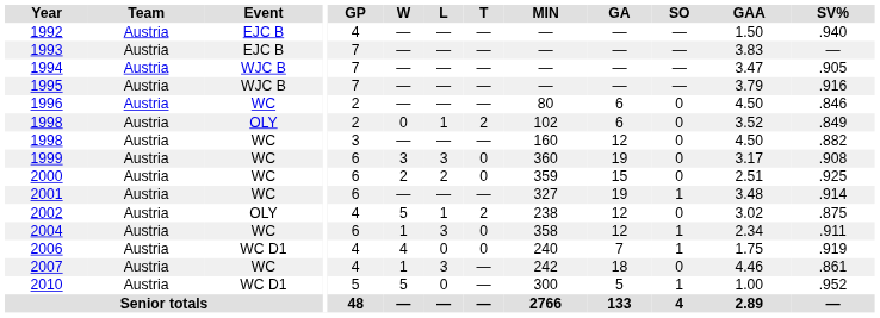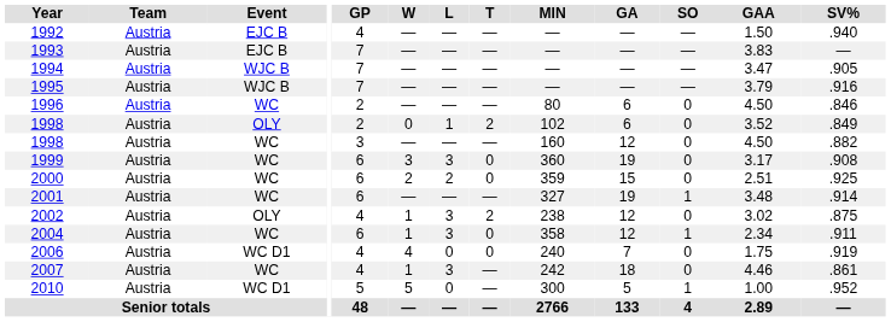 <table border="0" cellpadding="1" cellspacing="0" ID="Table3" style="text-align:center; width:60em">
 <tr ALIGN="center" bgcolor="#e0e0e0">
 <th>Year</th>
 <th>Team</th>
 <th>Event</th>
 <th rowspan="99" bgcolor="#ffffff"></th>
 <th>GP</th>
 <th>W</th>
 <th>L</th>
 <th>T</th>
 <th>MIN</th>
 <th>GA</th>
 <th>SO</th>
 <th>GAA</th>
 <th>SV%</th>
 </tr>
 <tr>
 <td><a href='#'>1992</a></td>
 <td><a href='#'>Austria</a></td>
 <td><a href='#'>EJC B</a></td>
 <td>4</td>
 <td>—</td>
 <td>—</td>
 <td>—</td>
 <td>—</td>
 <td>—</td>
 <td>—</td>
 <td>1.50</td>
 <td>.940</td>
 </tr>
 <tr bgcolor="#f0f0f0">
 <td><a href='#'>1993</a></td>
 <td>Austria</td>
 <td>EJC B</td>
 <td>7</td>
 <td>—</td>
 <td>—</td>
 <td>—</td>
 <td>—</td>
 <td>—</td>
 <td>—</td>
 <td>3.83</td>
 <td>—</td>
 </tr>
 <tr>
 <td><a href='#'>1994</a></td>
 <td><a href='#'>Austria</a></td>
 <td><a href='#'>WJC B</a></td>
 <td>7</td>
 <td>—</td>
 <td>—</td>
 <td>—</td>
 <td>—</td>
 <td>—</td>
 <td>—</td>
 <td>3.47</td>
 <td>.905</td>
 </tr>
 <tr bgcolor="#f0f0f0">
 <td><a href='#'>1995</a></td>
 <td>Austria</td>
 <td>WJC B</td>
 <td>7</td>
 <td>—</td>
 <td>—</td>
 <td>—</td>
 <td>—</td>
 <td>—</td>
 <td>—</td>
 <td>3.79</td>
 <td>.916</td>
 </tr>
 <tr>
 <td><a href='#'>1996</a></td>
 <td><a href='#'>Austria</a></td>
 <td><a href='#'>WC</a></td>
 <td>2</td>
 <td>—</td>
 <td>—</td>
 <td>—</td>
 <td>80</td>
 <td>6</td>
 <td>0</td>
 <td>4.50</td>
 <td>.846</td>
 </tr>
 <tr bgcolor="#f0f0f0">
 <td><a href='#'>1998</a></td>
 <td>Austria</td>
 <td><a href='#'>OLY</a></td>
 <td>2</td>
 <td>0</td>
 <td>1</td>
 <td>2</td>
 <td>102</td>
 <td>6</td>
 <td>0</td>
 <td>3.52</td>
 <td>.849</td>
 </tr>
 <tr>
 <td><a href='#'>1998</a></td>
 <td>Austria</td>
 <td>WC</td>
 <td>3</td>
 <td>—</td>
 <td>—</td>
 <td>—</td>
 <td>160</td>
 <td>12</td>
 <td>0</td>
 <td>4.50</td>
 <td>.882</td>
 </tr>
 <tr bgcolor="#f0f0f0">
 <td><a href='#'>1999</a></td>
 <td>Austria</td>
 <td>WC</td>
 <td>6</td>
 <td>3</td>
 <td>3</td>
 <td>0</td>
 <td>360</td>
 <td>19</td>
 <td>0</td>
 <td>3.17</td>
 <td>.908</td>
 </tr>
 <tr>
 <td><a href='#'>2000</a></td>
 <td>Austria</td>
 <td>WC</td>
 <td>6</td>
 <td>2</td>
 <td>2</td>
 <td>0</td>
 <td>359</td>
 <td>15</td>
 <td>0</td>
 <td>2.51</td>
 <td>.925</td>
 </tr>
 <tr bgcolor="#f0f0f0">
 <td><a href='#'>2001</a></td>
 <td>Austria</td>
 <td>WC</td>
 <td>6</td>
 <td>—</td>
 <td>—</td>
 <td>—</td>
 <td>327</td>
 <td>19</td>
 <td>1</td>
 <td>3.48</td>
 <td>.914</td>
 </tr>
 <tr>
 <td><a href='#'>2002</a></td>
 <td>Austria</td>
 <td>OLY</td>
 <td>4</td>
-<td>5</td>
 <td>1</td>
+<td>3</td>
 <td>2</td>
 <td>238</td>
 <td>12</td>
 <td>0</td>
 <td>3.02</td>
 <td>.875</td>
 </tr>
 <tr bgcolor="#f0f0f0">
 <td><a href='#'>2004</a></td>
 <td>Austria</td>
 <td>WC</td>
 <td>6</td>
 <td>1</td>
 <td>3</td>
 <td>0</td>
 <td>358</td>
 <td>12</td>
 <td>1</td>
 <td>2.34</td>
 <td>.911</td>
 </tr>
 <tr>
 <td><a href='#'>2006</a></td>
 <td>Austria</td>
 <td>WC D1</td>
 <td>4</td>
 <td>4</td>
 <td>0</td>
 <td>0</td>
 <td>240</td>
 <td>7</td>
-<td>1</td>
+<td>0</td>
 <td>1.75</td>
 <td>.919</td>
 </tr>
 <tr bgcolor="#f0f0f0">
 <td><a href='#'>2007</a></td>
 <td>Austria</td>
 <td>WC</td>
 <td>4</td>
 <td>1</td>
 <td>3</td>
 <td>—</td>
 <td>242</td>
 <td>18</td>
 <td>0</td>
 <td>4.46</td>
 <td>.861</td>
 </tr>
 <tr>
 <td><a href='#'>2010</a></td>
 <td>Austria</td>
 <td>WC D1</td>
 <td>5</td>
 <td>5</td>
 <td>0</td>
 <td>—</td>
 <td>300</td>
 <td>5</td>
 <td>1</td>
 <td>1.00</td>
 <td>.952</td>
 </tr>
 <tr bgcolor="#e0e0e0">
 <th colspan=3>Senior totals</th>
 <th>48</th>
 <th>—</th>
 <th>—</th>
 <th>—</th>
 <th>2766</th>
 <th>133</th>
 <th>4</th>
 <th>2.89</th>
 <th>—</th>
 </tr>
 </table>
